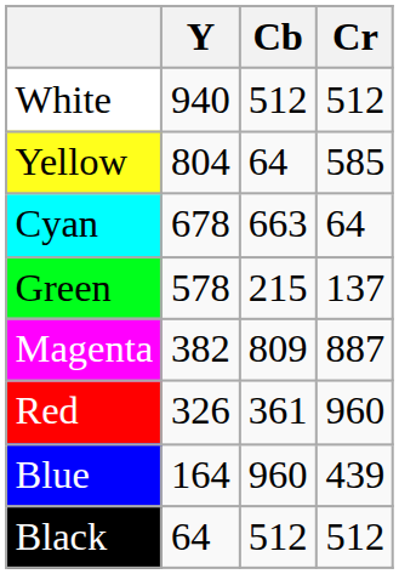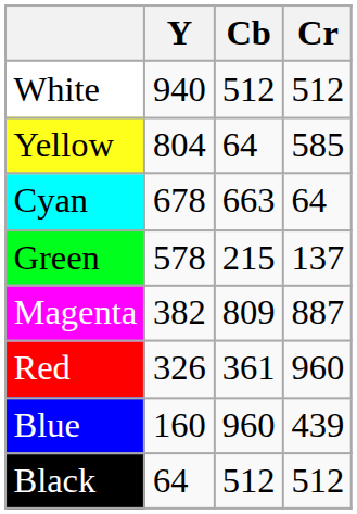 <table class="wikitable">
 <tr>
 <th></th>
 <th>Y</th>
 <th>Cb</th>
 <th>Cr</th>
 </tr>
 <tr>
 <td style="background-color:#fff; color:#000">White</td>
 <td>940</td>
 <td>512</td>
 <td>512</td>
 </tr>
 <tr>
 <td style="background-color:#ffff1c; color:#000">Yellow</td>
 <td>804</td>
 <td>64</td>
 <td>585</td>
 </tr>
 <tr>
 <td style="background-color:#00ffff; color:#000">Cyan</td>
 <td>678</td>
 <td>663</td>
 <td>64</td>
 </tr>
 <tr>
 <td style="background-color:#00ff1c; color:#000">Green</td>
 <td>578</td>
 <td>215</td>
 <td>137</td>
 </tr>
 <tr>
 <td style="background-color:#ff00fe; color:#fff">Magenta</td>
 <td>382</td>
 <td>809</td>
 <td>887</td>
 </tr>
 <tr>
 <td style="background-color:#ff0000; color:#fff">Red</td>
 <td>326</td>
 <td>361</td>
 <td>960</td>
 </tr>
 <tr>
 <td style="background-color:#0000fe; color:#fff">Blue</td>
-<td>164</td>
+<td>160</td>
 <td>960</td>
 <td>439</td>
 </tr>
 <tr>
 <td style="background-color:#000000; color:#fff">Black</td>
 <td>64</td>
 <td>512</td>
 <td>512</td>
 </tr>
 </table>
